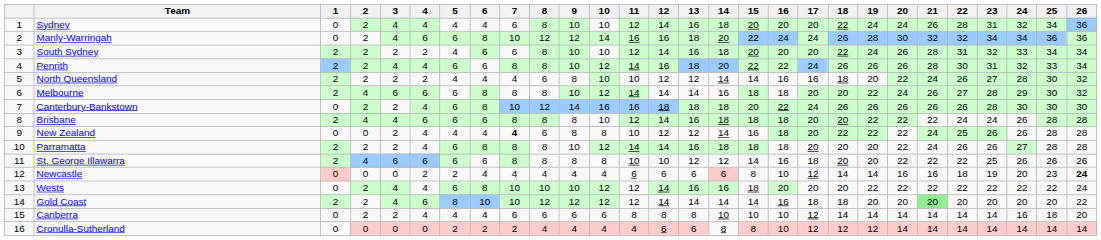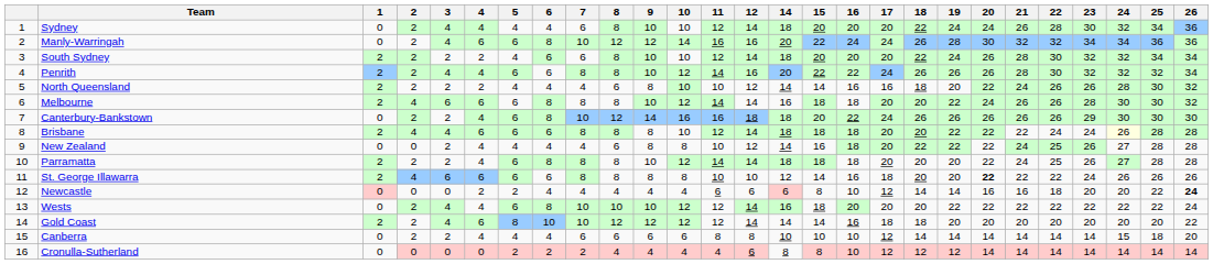 <table class="wikitable"  style="text-align:center; line-height:90%; font-size:90%; width:100%;">
 <tr>
 <th style="width:20px;" abbr="Position"></th>
 <th width=250>Team</th>
 <th style="width:20px;" abbr="Round 1">1</th>
 <th style="width:20px;" abbr="Round 2">2</th>
 <th style="width:20px;" abbr="Round 3">3</th>
 <th style="width:20px;" abbr="Round 4">4</th>
 <th style="width:20px;" abbr="Round 5">5</th>
 <th style="width:20px;" abbr="Round 6">6</th>
 <th style="width:20px;" abbr="Round 7">7</th>
 <th style="width:20px;" abbr="Round 8">8</th>
 <th style="width:20px;" abbr="Round 9">9</th>
 <th style="width:20px;" abbr="Round 10">10</th>
 <th style="width:20px;" abbr="Round 11">11</th>
 <th style="width:20px;" abbr="Round 12">12</th>
-<th style="width:20px;" abbr="Round 13">13</th>
 <th style="width:20px;" abbr="Round 14">14</th>
 <th style="width:20px;" abbr="Round 15">15</th>
 <th style="width:20px;" abbr="Round 16">16</th>
 <th style="width:20px;" abbr="Round 17">17</th>
 <th style="width:20px;" abbr="Round 18">18</th>
 <th style="width:20px;" abbr="Round 19">19</th>
 <th style="width:20px;" abbr="Round 20">20</th>
 <th style="width:20px;" abbr="Round 21">21</th>
 <th style="width:20px;" abbr="Round 22">22</th>
 <th style="width:20px;" abbr="Round 23">23</th>
 <th style="width:20px;" abbr="Round 24">24</th>
 <th style="width:20px;" abbr="Round 25">25</th>
 <th style="width:20px;" abbr="Round 26">26</th>
 </tr>
 <tr>
 <td>1</td>
 <td style="text-align:left;"> <a href='#'>Sydney</a></td>
 <td>0</td>
 <td style="background:#cfc;">2</td>
 <td style="background:#cfc;">4</td>
 <td style="background:#cfc;">4</td>
 <td>4</td>
 <td>4</td>
 <td>6</td>
 <td style="background:#cfc;">8</td>
 <td style="background:#cfc;">10</td>
 <td>10</td>
 <td style="background:#cfc;">12</td>
 <td style="background:#cfc;">14</td>
-<td style="background:#cfc;">16</td>
 <td style="background:#cfc;">18</td>
 <td style="background:#cfc;"><u>20</u></td>
 <td style="background:#cfc;">20</td>
 <td style="background:#cfc;">20</td>
 <td style="background:#cfc;"><u>22</u></td>
 <td style="background:#cfc;">24</td>
 <td style="background:#cfc;">24</td>
 <td style="background:#cfc;">26</td>
 <td style="background:#cfc;">28</td>
-<td style="background:#cfc;">31</td>
+<td style="background:#cfc;">30</td>
 <td style="background:#cfc;">32</td>
 <td style="background:#cfc;">34</td>
 <td style="background:#9cf;">36</td>
 </tr>
 <tr>
 <td>2</td>
 <td style="text-align:left;"> <a href='#'>Manly-Warringah</a></td>
 <td>0</td>
 <td>2</td>
 <td style="background:#cfc;">4</td>
 <td style="background:#cfc;">6</td>
 <td style="background:#cfc;">6</td>
 <td style="background:#cfc;">8</td>
 <td style="background:#cfc;">10</td>
 <td style="background:#cfc;">12</td>
 <td style="background:#cfc;">12</td>
 <td style="background:#cfc;">14</td>
 <td style="background:#cfc;"><u>16</u></td>
 <td style="background:#cfc;">16</td>
-<td style="background:#cfc;">18</td>
 <td style="background:#cfc;"><u>20</u></td>
 <td style="background:#9cf;">22</td>
 <td style="background:#9cf;">24</td>
 <td style="background:#cfc;">24</td>
 <td style="background:#9cf;">26</td>
 <td style="background:#9cf;">28</td>
 <td style="background:#9cf;">30</td>
 <td style="background:#9cf;">32</td>
 <td style="background:#9cf;">32</td>
 <td style="background:#9cf;">34</td>
 <td style="background:#9cf;">34</td>
 <td style="background:#9cf;">36</td>
 <td style="background:#cfc;">36</td>
 </tr>
 <tr>
 <td>3</td>
 <td style="text-align:left;"> <a href='#'>South Sydney</a></td>
 <td style="background:#cfc;">2</td>
 <td style="background:#cfc;">2</td>
 <td>2</td>
 <td>2</td>
 <td>4</td>
 <td style="background:#cfc;">6</td>
 <td>6</td>
 <td style="background:#cfc;">8</td>
 <td style="background:#cfc;">10</td>
 <td>10</td>
 <td style="background:#cfc;">12</td>
 <td style="background:#cfc;">14</td>
-<td style="background:#cfc;">16</td>
 <td style="background:#cfc;">18</td>
 <td style="background:#cfc;"><u>20</u></td>
 <td style="background:#cfc;">20</td>
 <td style="background:#cfc;">20</td>
 <td style="background:#cfc;"><u>22</u></td>
 <td style="background:#cfc;">24</td>
 <td style="background:#cfc;">26</td>
 <td style="background:#cfc;">28</td>
-<td style="background:#cfc;">31</td>
+<td style="background:#cfc;">30</td>
 <td style="background:#cfc;">32</td>
-<td style="background:#cfc;">33</td>
+<td style="background:#cfc;">32</td>
 <td style="background:#cfc;">34</td>
 <td style="background:#cfc;">34</td>
 </tr>
 <tr>
 <td>4</td>
 <td style="text-align:left;"> <a href='#'>Penrith</a></td>
 <td style="background:#9cf;">2</td>
 <td style="background:#cfc;">2</td>
 <td style="background:#cfc;">4</td>
 <td style="background:#cfc;">4</td>
 <td style="background:#cfc;">6</td>
 <td>6</td>
 <td style="background:#cfc;">8</td>
 <td style="background:#cfc;">8</td>
 <td style="background:#cfc;">10</td>
 <td style="background:#cfc;">12</td>
 <td style="background:#cfc;"><u>14</u></td>
 <td style="background:#cfc;">16</td>
-<td style="background:#9cf;">18</td>
 <td style="background:#9cf;">20</td>
 <td style="background:#cfc;"><u>22</u></td>
 <td style="background:#cfc;">22</td>
 <td style="background:#9cf;">24</td>
 <td style="background:#cfc;">26</td>
 <td style="background:#cfc;">26</td>
 <td style="background:#cfc;">26</td>
 <td style="background:#cfc;">28</td>
 <td style="background:#cfc;">30</td>
-<td style="background:#cfc;">31</td>
 <td style="background:#cfc;">32</td>
-<td style="background:#cfc;">33</td>
+<td style="background:#cfc;">32</td>
+<td style="background:#cfc;">32</td>
 <td style="background:#cfc;">34</td>
 </tr>
 <tr>
 <td>5</td>
 <td style="text-align:left;"> <a href='#'>North Queensland</a></td>
 <td style="background:#cfc;">2</td>
 <td>2</td>
 <td>2</td>
 <td>2</td>
 <td>4</td>
 <td>4</td>
 <td>4</td>
 <td>6</td>
 <td>8</td>
 <td style="background:#cfc;">10</td>
 <td>10</td>
 <td>12</td>
-<td>12</td>
 <td><u>14</u></td>
 <td>14</td>
 <td>16</td>
 <td>16</td>
 <td><u>18</u></td>
 <td>20</td>
 <td style="background:#cfc;">22</td>
 <td style="background:#cfc;">24</td>
 <td style="background:#cfc;">26</td>
-<td style="background:#cfc;">27</td>
+<td style="background:#cfc;">26</td>
 <td style="background:#cfc;">28</td>
 <td style="background:#cfc;">30</td>
 <td style="background:#cfc;">32</td>
 </tr>
 <tr>
 <td>6</td>
 <td style="text-align:left;"> <a href='#'>Melbourne</a></td>
 <td style="background:#cfc;">2</td>
 <td style="background:#cfc;">4</td>
 <td style="background:#cfc;">6</td>
 <td style="background:#cfc;">6</td>
 <td>6</td>
 <td style="background:#cfc;">8</td>
 <td>8</td>
 <td>8</td>
 <td style="background:#cfc;">10</td>
 <td style="background:#cfc;">12</td>
 <td style="background:#cfc;"><u>14</u></td>
 <td>14</td>
-<td>14</td>
 <td>16</td>
 <td style="background:#cfc;">18</td>
 <td>18</td>
 <td style="background:#cfc;">20</td>
 <td style="background:#cfc;">20</td>
 <td style="background:#cfc;">22</td>
 <td style="background:#cfc;">24</td>
 <td style="background:#cfc;">26</td>
-<td style="background:#cfc;">27</td>
+<td style="background:#cfc;">26</td>
 <td style="background:#cfc;">28</td>
-<td style="background:#cfc;">29</td>
+<td style="background:#cfc;">30</td>
 <td style="background:#cfc;">30</td>
 <td style="background:#cfc;">32</td>
 </tr>
 <tr>
 <td>7</td>
 <td style="text-align:left;"> <a href='#'>Canterbury-Bankstown</a></td>
 <td>0</td>
 <td style="background:#cfc;">2</td>
 <td>2</td>
 <td style="background:#cfc;">4</td>
 <td style="background:#cfc;">6</td>
 <td style="background:#cfc;">8</td>
 <td style="background:#9cf;">10</td>
 <td style="background:#9cf;">12</td>
 <td style="background:#9cf;">14</td>
 <td style="background:#9cf;">16</td>
 <td style="background:#9cf;">16</td>
 <td style="background:#9cf;"><u>18</u></td>
 <td style="background:#cfc;">18</td>
-<td style="background:#cfc;">18</td>
 <td style="background:#cfc;">20</td>
 <td style="background:#cfc;"><u>22</u></td>
 <td style="background:#cfc;">24</td>
 <td style="background:#cfc;">26</td>
 <td style="background:#cfc;">26</td>
 <td style="background:#cfc;">26</td>
 <td style="background:#cfc;">26</td>
 <td style="background:#cfc;">26</td>
-<td style="background:#cfc;">28</td>
+<td style="background:#cfc;">29</td>
 <td style="background:#cfc;">30</td>
 <td style="background:#cfc;">30</td>
 <td style="background:#cfc;">30</td>
 </tr>
 <tr>
 <td>8</td>
 <td style="text-align:left;"> <a href='#'>Brisbane</a></td>
 <td style="background:#cfc;">2</td>
 <td style="background:#cfc;">4</td>
 <td style="background:#cfc;">4</td>
 <td style="background:#cfc;">6</td>
 <td style="background:#cfc;">6</td>
 <td style="background:#cfc;">6</td>
 <td style="background:#cfc;">8</td>
 <td style="background:#cfc;">8</td>
 <td>8</td>
 <td>10</td>
 <td style="background:#cfc;">12</td>
 <td style="background:#cfc;">14</td>
-<td style="background:#cfc;">16</td>
 <td style="background:#cfc;"><u>18</u></td>
 <td style="background:#cfc;">18</td>
 <td style="background:#cfc;">18</td>
 <td style="background:#cfc;">20</td>
 <td style="background:#cfc;"><u>20</u></td>
 <td style="background:#cfc;">22</td>
 <td style="background:#cfc;">22</td>
 <td>22</td>
 <td>24</td>
 <td>24</td>
-<td>26</td>
+<td style="background: lightyellow;">26</td>
 <td style="background:#cfc;">28</td>
 <td style="background:#cfc;">28</td>
 </tr>
 <tr>
 <td>9</td>
 <td style="text-align:left;"> <a href='#'>New Zealand</a></td>
 <td>0</td>
 <td>0</td>
 <td>2</td>
 <td>4</td>
 <td>4</td>
 <td>4</td>
-<td><strong>4</strong></td>
+<td>4</td>
 <td>6</td>
 <td>8</td>
 <td>8</td>
 <td>10</td>
-<td>12</td>
 <td>12</td>
 <td><u>14</u></td>
 <td>16</td>
 <td style="background:#cfc;">18</td>
 <td style="background:#cfc;">20</td>
 <td style="background:#cfc;">22</td>
 <td style="background:#cfc;">22</td>
 <td>22</td>
 <td style="background:#cfc;">24</td>
 <td style="background:#cfc;">25</td>
 <td style="background:#cfc;">26</td>
-<td>26</td>
+<td>27</td>
 <td>28</td>
 <td>28</td>
 </tr>
 <tr>
 <td>10</td>
 <td style="text-align:left;"> <a href='#'>Parramatta</a></td>
 <td style="background:#cfc;">2</td>
 <td>2</td>
 <td>2</td>
 <td>4</td>
 <td style="background:#cfc;">6</td>
 <td style="background:#cfc;">8</td>
 <td style="background:#cfc;">8</td>
 <td>8</td>
 <td>10</td>
 <td style="background:#cfc;">12</td>
 <td style="background:#cfc;"><u>14</u></td>
 <td style="background:#cfc;">14</td>
-<td style="background:#cfc;">16</td>
 <td style="background:#cfc;">18</td>
 <td style="background:#cfc;">18</td>
 <td>18</td>
 <td><u>20</u></td>
 <td>20</td>
 <td>20</td>
 <td>22</td>
 <td>24</td>
-<td>26</td>
+<td>25</td>
 <td>26</td>
 <td style="background:#cfc;">27</td>
 <td>28</td>
 <td>28</td>
 </tr>
 <tr>
 <td>11</td>
 <td style="text-align:left;"> <a href='#'>St. George Illawarra</a></td>
 <td style="background:#cfc;">2</td>
 <td style="background:#9cf;">4</td>
 <td style="background:#9cf;">6</td>
 <td style="background:#9cf;">6</td>
 <td style="background:#cfc;">6</td>
 <td>6</td>
 <td style="background:#cfc;">8</td>
 <td>8</td>
 <td>8</td>
 <td>8</td>
 <td><u>10</u></td>
 <td>10</td>
 <td>12</td>
-<td>12</td>
 <td>14</td>
 <td>16</td>
 <td>18</td>
 <td><u>20</u></td>
 <td>20</td>
+<td><strong>22</strong></td>
 <td>22</td>
 <td>22</td>
-<td>22</td>
-<td>25</td>
+<td>24</td>
 <td>26</td>
 <td>26</td>
 <td>26</td>
 </tr>
 <tr>
 <td>12</td>
 <td style="text-align:left;"> <a href='#'>Newcastle</a></td>
 <td style="background:#fcc;">0</td>
 <td>0</td>
 <td>0</td>
 <td>2</td>
 <td>2</td>
 <td>4</td>
 <td>4</td>
 <td>4</td>
 <td>4</td>
 <td>4</td>
 <td><u>6</u></td>
 <td>6</td>
-<td>6</td>
 <td style="background:#fcc;">6</td>
 <td>8</td>
 <td>10</td>
 <td><u>12</u></td>
 <td>14</td>
 <td>14</td>
 <td>16</td>
 <td>16</td>
 <td>18</td>
-<td>19</td>
 <td>20</td>
-<td>23</td>
+<td>20</td>
+<td>22</td>
 <td><strong>24</strong></td>
 </tr>
 <tr>
 <td>13</td>
 <td style="text-align:left;"> <a href='#'>Wests</a></td>
 <td>0</td>
 <td style="background:#cfc;">2</td>
 <td style="background:#cfc;">4</td>
 <td>4</td>
 <td style="background:#cfc;">6</td>
 <td style="background:#cfc;">8</td>
 <td style="background:#cfc;">10</td>
 <td style="background:#cfc;">10</td>
 <td style="background:#cfc;">10</td>
 <td style="background:#cfc;">12</td>
 <td>12</td>
 <td style="background:#cfc;"><u>14</u></td>
-<td style="background:#cfc;">16</td>
 <td style="background:#cfc;">16</td>
 <td><u>18</u></td>
 <td style="background:#cfc;">20</td>
 <td>20</td>
 <td>20</td>
 <td>22</td>
 <td>22</td>
 <td>22</td>
 <td>22</td>
 <td>22</td>
 <td>22</td>
 <td>22</td>
 <td>24</td>
 </tr>
 <tr>
 <td>14</td>
 <td style="text-align:left;"> <a href='#'>Gold Coast</a></td>
 <td style="background:#cfc;">2</td>
 <td>2</td>
 <td style="background:#cfc;">4</td>
 <td style="background:#cfc;">6</td>
 <td style="background:#9cf;">8</td>
 <td style="background:#9cf;">10</td>
 <td style="background:#cfc;">10</td>
 <td style="background:#cfc;">12</td>
 <td style="background:#cfc;">12</td>
 <td style="background:#cfc;">12</td>
 <td>12</td>
 <td><u>14</u></td>
 <td>14</td>
 <td>14</td>
-<td>14</td>
 <td><u>16</u></td>
 <td>18</td>
 <td>18</td>
 <td>20</td>
 <td>20</td>
-<td style="background: lightgreen;">20</td>
+<td>20</td>
 <td>20</td>
 <td>20</td>
 <td>20</td>
 <td>20</td>
 <td>22</td>
 </tr>
 <tr>
 <td>15</td>
 <td style="text-align:left;"> <a href='#'>Canberra</a></td>
 <td>0</td>
 <td>2</td>
 <td>2</td>
 <td>4</td>
 <td>4</td>
 <td>4</td>
 <td>6</td>
 <td>6</td>
 <td>6</td>
 <td>6</td>
 <td>8</td>
 <td>8</td>
-<td>8</td>
 <td><u>10</u></td>
 <td>10</td>
 <td>10</td>
 <td><u>12</u></td>
 <td>14</td>
 <td>14</td>
 <td>14</td>
 <td>14</td>
 <td>14</td>
 <td>14</td>
-<td>16</td>
+<td>15</td>
 <td>18</td>
 <td>20</td>
 </tr>
 <tr>
 <td>16</td>
 <td style="text-align:left;"> <a href='#'>Cronulla-Sutherland</a></td>
 <td>0</td>
 <td style="background:#fcc;">0</td>
 <td style="background:#fcc;">0</td>
 <td style="background:#fcc;">0</td>
 <td style="background:#fcc;">2</td>
 <td style="background:#fcc;">2</td>
 <td style="background:#fcc;">2</td>
 <td style="background:#fcc;">4</td>
 <td style="background:#fcc;">4</td>
 <td style="background:#fcc;">4</td>
 <td style="background:#fcc;">4</td>
 <td style="background:#fcc;"><u>6</u></td>
-<td style="background:#fcc;">6</td>
 <td><u>8</u></td>
 <td style="background:#fcc;">8</td>
 <td style="background:#fcc;">10</td>
 <td style="background:#fcc;">12</td>
 <td style="background:#fcc;">12</td>
 <td style="background:#fcc;">12</td>
 <td style="background:#fcc;">14</td>
 <td style="background:#fcc;">14</td>
 <td style="background:#fcc;">14</td>
 <td style="background:#fcc;">14</td>
 <td style="background:#fcc;">14</td>
 <td style="background:#fcc;">14</td>
 <td style="background:#fcc;">14</td>
 </tr>
 </table>
